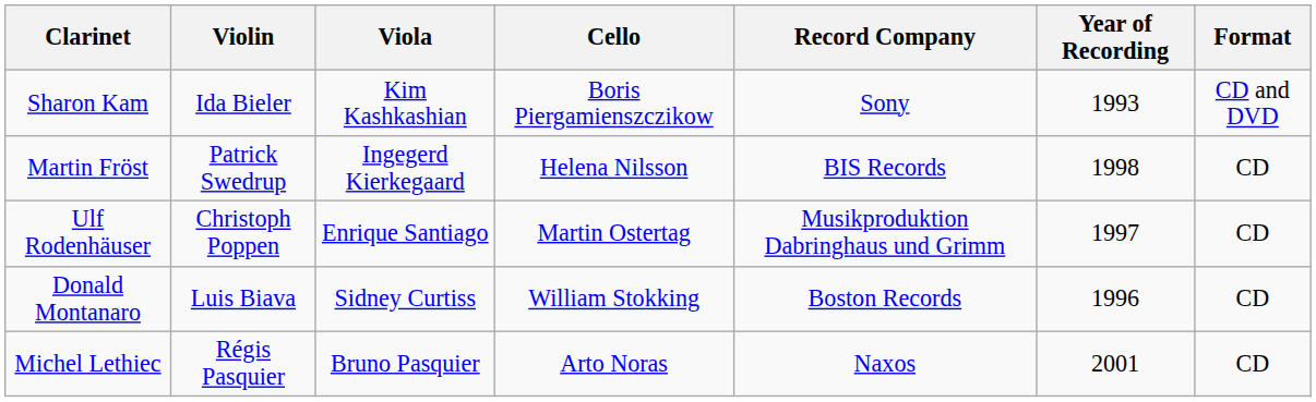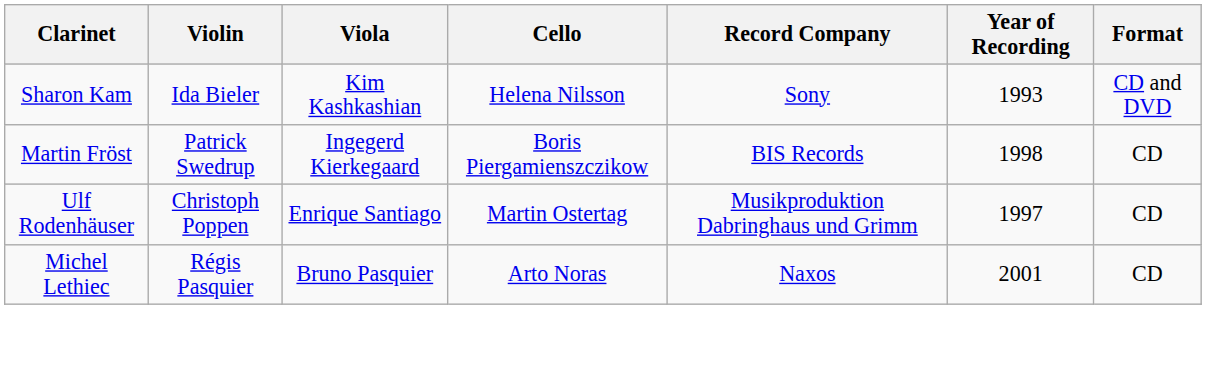 <table class="wikitable">
 <tr>
 <th align="center">Clarinet</th>
 <th align="center">Violin</th>
 <th align="center">Viola</th>
 <th align="center">Cello</th>
 <th align="center">Record Company</th>
 <th align="center">Year of Recording</th>
 <th align="center">Format</th>
 </tr>
 <tr>
 <td align="center"><a href='#'>Sharon Kam</a></td>
 <td align="center"><a href='#'>Ida Bieler</a></td>
 <td align="center"><a href='#'>Kim Kashkashian</a></td>
-<td align="center"><a href='#'>Boris Piergamienszczikow</a></td>
+<td align="center"><a href='#'>Helena Nilsson</a></td>
 <td align="center"><a href='#'>Sony</a></td>
 <td align="center">1993</td>
 <td align="center"><a href='#'>CD</a> and <a href='#'>DVD</a></td>
 </tr>
 <tr>
 <td align="center"><a href='#'>Martin Fröst</a></td>
 <td align="center"><a href='#'>Patrick Swedrup</a></td>
 <td align="center"><a href='#'>Ingegerd Kierkegaard</a></td>
-<td align="center"><a href='#'>Helena Nilsson</a></td>
+<td align="center"><a href='#'>Boris Piergamienszczikow</a></td>
 <td align="center"><a href='#'>BIS Records</a></td>
 <td align="center">1998</td>
 <td align="center">CD</td>
 </tr>
 <tr>
 <td align="center"><a href='#'>Ulf Rodenhäuser</a></td>
 <td align="center"><a href='#'>Christoph Poppen</a></td>
 <td align="center"><a href='#'>Enrique Santiago</a></td>
 <td align="center"><a href='#'>Martin Ostertag</a></td>
 <td align="center"><a href='#'>Musikproduktion Dabringhaus und Grimm</a></td>
 <td align="center">1997</td>
 <td align="center">CD</td>
 </tr>
 <tr>
-<td align="center"><a href='#'>Donald Montanaro</a></td>
-<td align="center"><a href='#'>Luis Biava</a></td>
-<td align="center"><a href='#'>Sidney Curtiss</a></td>
-<td align="center"><a href='#'>William Stokking</a></td>
-<td align="center"><a href='#'>Boston Records</a></td>
-<td align="center">1996</td>
-<td align="center">CD</td>
-</tr>
-<tr>
 <td align="center"><a href='#'>Michel Lethiec</a></td>
 <td align="center"><a href='#'>Régis Pasquier</a></td>
 <td align="center"><a href='#'>Bruno Pasquier</a></td>
 <td align="center"><a href='#'>Arto Noras</a></td>
 <td align="center"><a href='#'>Naxos</a></td>
 <td align="center">2001</td>
 <td align="center">CD</td>
 </tr>
 </table>
